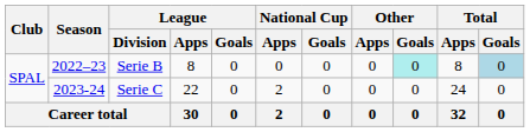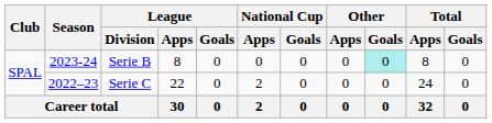 <table class="wikitable" style="text-align: center;">
 <tr>
 <th rowspan="2">Club</th>
 <th rowspan="2">Season</th>
 <th colspan="3">League</th>
 <th colspan="2">National Cup</th>
 <th colspan="2">Other</th>
 <th colspan="2">Total</th>
 </tr>
 <tr>
 <th>Division</th>
 <th>Apps</th>
 <th>Goals</th>
 <th>Apps</th>
 <th>Goals</th>
 <th>Apps</th>
 <th>Goals</th>
 <th>Apps</th>
 <th>Goals</th>
 </tr>
 <tr>
 <td rowspan="2"><a href='#'>SPAL</a></td>
-<td><a href='#'>2022–23</a></td>
+<td><a href='#'>2023-24</a></td>
 <td><a href='#'>Serie B</a></td>
 <td>8</td>
 <td>0</td>
 <td>0</td>
 <td>0</td>
 <td>0</td>
 <td style="background: paleturquoise;">0</td>
 <td>8</td>
-<td style="background: lightblue;">0</td>
+<td>0</td>
 </tr>
 <tr>
-<td><a href='#'>2023-24</a></td>
+<td><a href='#'>2022–23</a></td>
 <td><a href='#'>Serie C</a></td>
 <td>22</td>
 <td>0</td>
 <td>2</td>
 <td>0</td>
 <td>0</td>
 <td>0</td>
 <td>24</td>
 <td>0</td>
 </tr>
 <tr>
 <th colspan="3">Career total</th>
 <th>30</th>
 <th>0</th>
 <th>2</th>
 <th>0</th>
 <th>0</th>
 <th>0</th>
 <th>32</th>
 <th>0</th>
 </tr>
 </table>
